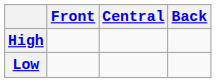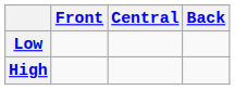 <table class="wikitable" style="text-align:center;">
 <tr>
 <th></th>
 <th><a href='#'>Front</a></th>
 <th><a href='#'>Central</a></th>
 <th><a href='#'>Back</a></th>
 </tr>
 <tr>
+<th><a href='#'>Low</a></th>
+<td></td>
+<td></td>
+<td></td>
+</tr>
+<tr>
 <th><a href='#'>High</a></th>
 <td></td>
 <td></td>
 <td></td>
 </tr>
-<tr>
-<th><a href='#'>Low</a></th>
-<td></td>
-<td></td>
-<td></td>
-</tr>
 </table>
